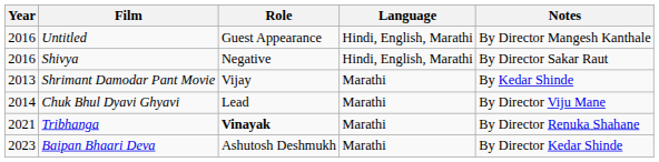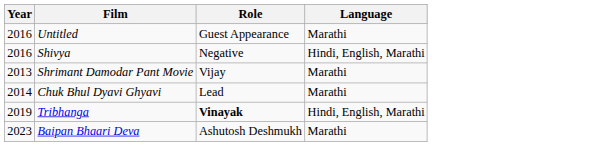 <table class="wikitable">
 <tr style="background:#B0C4DE;">
 <th>Year</th>
 <th>Film</th>
 <th>Role</th>
 <th>Language</th>
-<th>Notes</th>
 </tr>
 <tr>
 <td>2016</td>
 <td><em>Untitled</em></td>
 <td>Guest Appearance</td>
-<td>Hindi, English, Marathi</td>
-<td>By Director Mangesh Kanthale</td>
+<td>Marathi</td>
 </tr>
 <tr>
 <td>2016</td>
 <td><em>Shivya</em></td>
 <td>Negative</td>
 <td>Hindi, English, Marathi</td>
-<td>By Director Sakar Raut</td>
 </tr>
 <tr>
 <td>2013</td>
 <td><em>Shrimant Damodar Pant Movie</em></td>
 <td>Vijay</td>
 <td>Marathi</td>
-<td>By <a href='#'>Kedar Shinde</a></td>
 </tr>
 <tr>
 <td>2014</td>
 <td><em>Chuk Bhul Dyavi Ghyavi</em></td>
 <td>Lead</td>
 <td>Marathi</td>
-<td>By Director <a href='#'>Viju Mane</a></td>
 </tr>
 <tr>
-<td>2021</td>
+<td>2019</td>
 <td><em><a href='#'>Tribhanga</a></em></td>
 <td><strong>Vinayak</strong></td>
-<td>Marathi</td>
-<td>By Director <a href='#'>Renuka Shahane</a></td>
+<td>Hindi, English, Marathi</td>
 </tr>
 <tr>
 <td>2023</td>
 <td><em><a href='#'>Baipan Bhaari Deva</a></em></td>
 <td>Ashutosh Deshmukh</td>
 <td>Marathi</td>
-<td>By Director <a href='#'>Kedar Shinde</a></td>
 </tr>
 </table>
